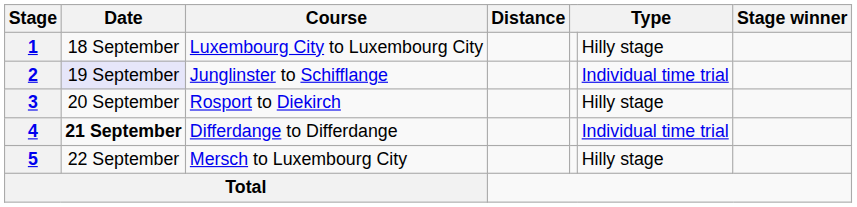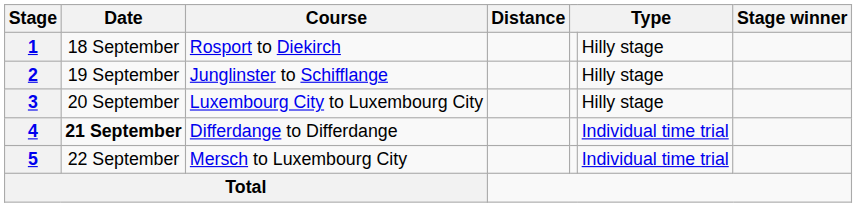 <table class="wikitable">
 <tr>
 <th scope="col">Stage</th>
 <th scope="col">Date</th>
 <th scope="col">Course</th>
 <th scope="col">Distance</th>
 <th colspan="2" scope="col">Type</th>
 <th scope="col">Stage winner</th>
 </tr>
 <tr>
 <th scope="row" style="text-align:center;"><a href='#'>1</a></th>
 <td style="text-align:center;">18 September</td>
-<td><a href='#'>Luxembourg City</a> to Luxembourg City</td>
+<td><a href='#'>Rosport</a> to <a href='#'>Diekirch</a></td>
 <td style="text-align:center;"></td>
 <td></td>
 <td>Hilly stage</td>
 <td></td>
 </tr>
 <tr>
 <th scope="row" style="text-align:center;"><a href='#'>2</a></th>
-<td style="background: lavender; text-align:center;">19 September</td>
+<td style="text-align:center;">19 September</td>
 <td><a href='#'>Junglinster</a> to <a href='#'>Schifflange</a></td>
 <td style="text-align:center;"></td>
 <td></td>
-<td><a href='#'>Individual time trial</a></td>
+<td>Hilly stage</td>
 <td></td>
 </tr>
 <tr>
 <th scope="row" style="text-align:center;"><a href='#'>3</a></th>
 <td style="text-align:center;">20 September</td>
-<td><a href='#'>Rosport</a> to <a href='#'>Diekirch</a></td>
+<td><a href='#'>Luxembourg City</a> to Luxembourg City</td>
 <td style="text-align:center;"></td>
 <td></td>
 <td>Hilly stage</td>
 <td></td>
 </tr>
 <tr>
 <th scope="row" style="text-align:center;"><a href='#'>4</a></th>
 <td style="text-align:center;"><strong>21 September</strong></td>
 <td><a href='#'>Differdange</a> to Differdange</td>
 <td style="text-align:center;"></td>
 <td></td>
 <td><a href='#'>Individual time trial</a></td>
 <td></td>
 </tr>
 <tr>
 <th scope="row" style="text-align:center;"><a href='#'>5</a></th>
 <td style="text-align:center;">22 September</td>
 <td><a href='#'>Mersch</a> to Luxembourg City</td>
 <td style="text-align:center;"></td>
 <td></td>
-<td>Hilly stage</td>
+<td><a href='#'>Individual time trial</a></td>
 <td></td>
 </tr>
 <tr>
 <th colspan="3">Total</th>
 <td colspan="4" style="text-align:center;"></td>
 </tr>
 </table>
